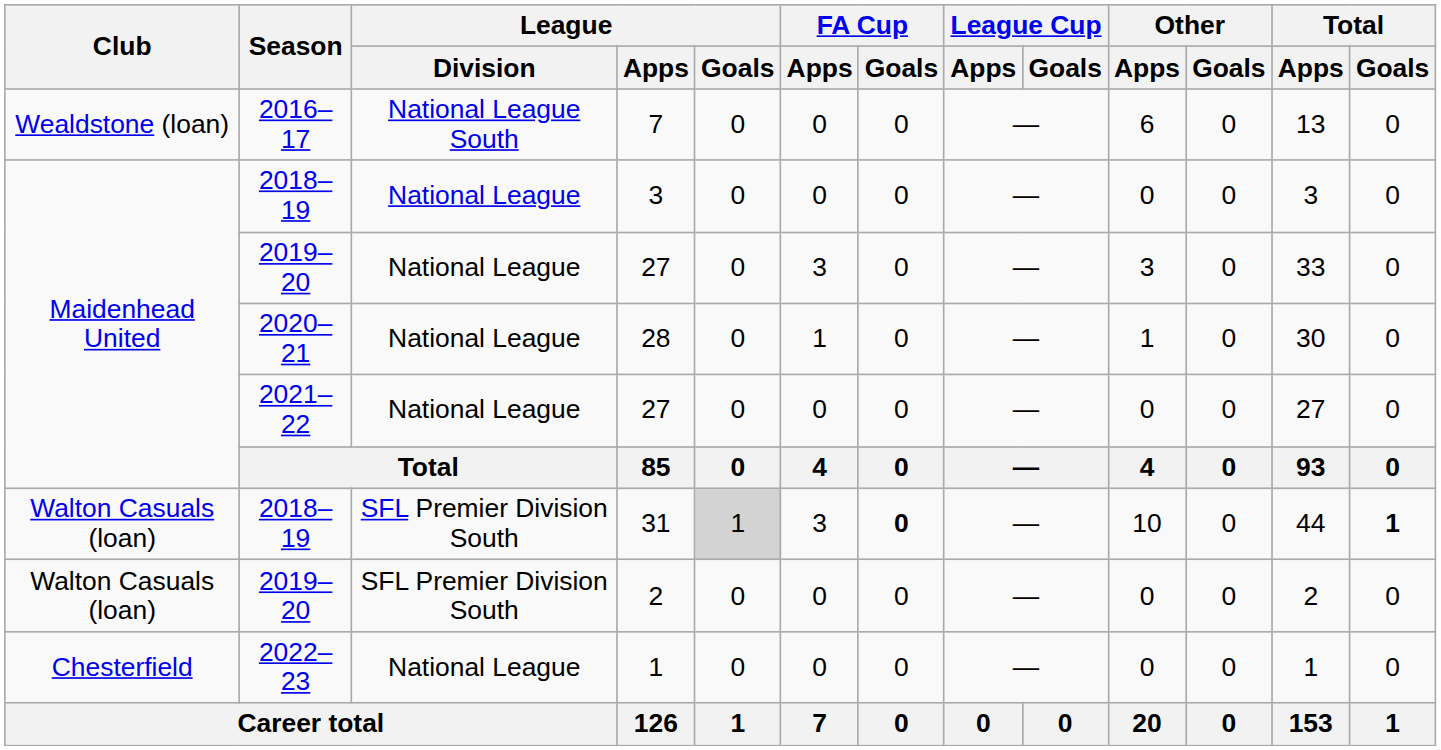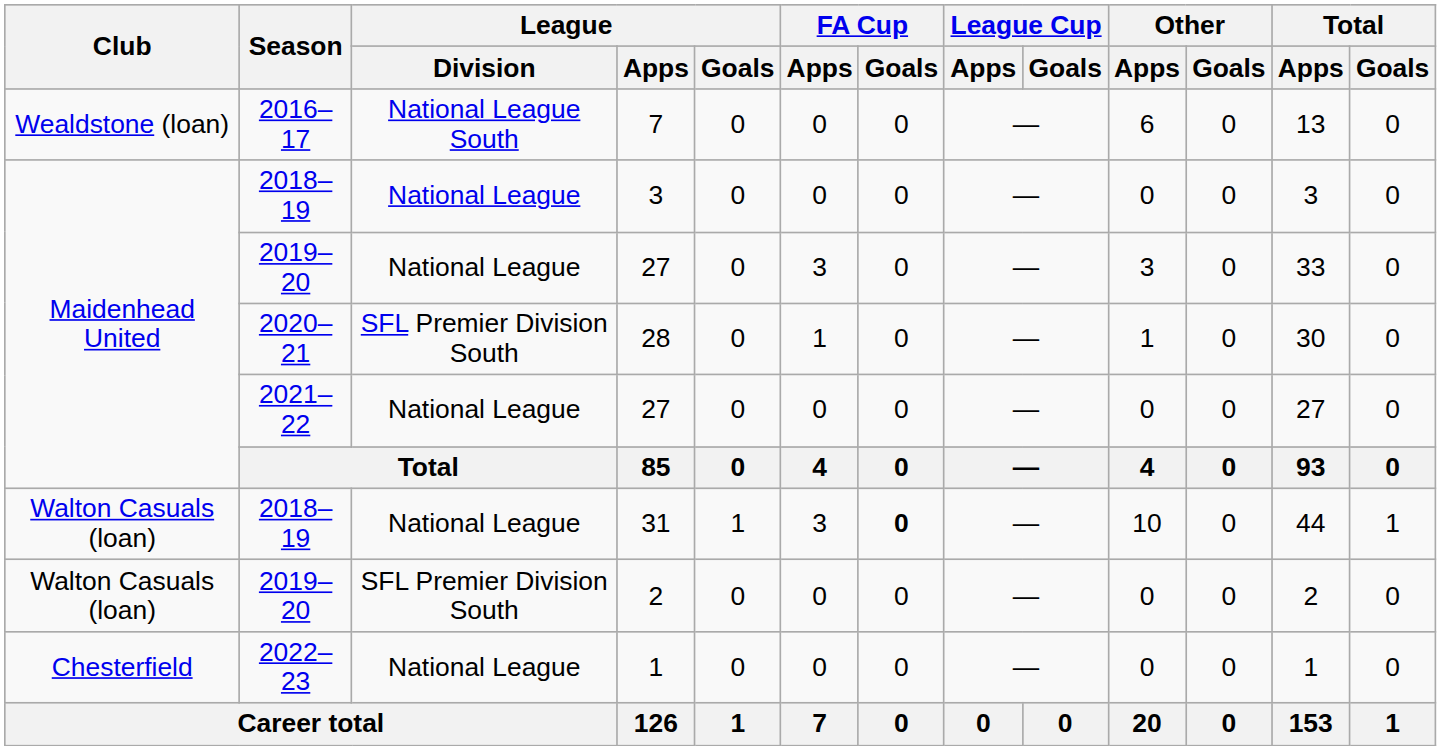 <table class="wikitable" style="text-align: center;">
 <tr>
 <th rowspan=2>Club</th>
 <th rowspan=2>Season</th>
 <th colspan=3>League</th>
 <th colspan=2><a href='#'>FA Cup</a></th>
 <th colspan=2><a href='#'>League Cup</a></th>
 <th colspan=2>Other</th>
 <th colspan=2>Total</th>
 </tr>
 <tr>
 <th>Division</th>
 <th>Apps</th>
 <th>Goals</th>
 <th>Apps</th>
 <th>Goals</th>
 <th>Apps</th>
 <th>Goals</th>
 <th>Apps</th>
 <th>Goals</th>
 <th>Apps</th>
 <th>Goals</th>
 </tr>
 <tr>
 <td rowspan="1"><a href='#'>Wealdstone</a> (loan)</td>
 <td><a href='#'>2016–17</a></td>
 <td><a href='#'>National League South</a></td>
 <td>7</td>
 <td>0</td>
 <td>0</td>
 <td>0</td>
 <td colspan=2>—</td>
 <td>6</td>
 <td>0</td>
 <td>13</td>
 <td>0</td>
 </tr>
 <tr>
 <td rowspan="5"><a href='#'>Maidenhead United</a></td>
 <td><a href='#'>2018–19</a></td>
 <td><a href='#'>National League</a></td>
 <td>3</td>
 <td>0</td>
 <td>0</td>
 <td>0</td>
 <td colspan=2>—</td>
 <td>0</td>
 <td>0</td>
 <td>3</td>
 <td>0</td>
 </tr>
 <tr>
 <td><a href='#'>2019–20</a></td>
 <td>National League</td>
 <td>27</td>
 <td>0</td>
 <td>3</td>
 <td>0</td>
 <td colspan=2>—</td>
 <td>3</td>
 <td>0</td>
 <td>33</td>
 <td>0</td>
 </tr>
 <tr>
 <td><a href='#'>2020–21</a></td>
-<td>National League</td>
+<td><a href='#'>SFL</a> Premier Division South</td>
 <td>28</td>
 <td>0</td>
 <td>1</td>
 <td>0</td>
 <td colspan=2>—</td>
 <td>1</td>
 <td>0</td>
 <td>30</td>
 <td>0</td>
 </tr>
 <tr>
 <td><a href='#'>2021–22</a></td>
 <td>National League</td>
 <td>27</td>
 <td>0</td>
 <td>0</td>
 <td>0</td>
 <td colspan=2>—</td>
 <td>0</td>
 <td>0</td>
 <td>27</td>
 <td>0</td>
 </tr>
 <tr>
 <th colspan="2">Total</th>
 <th>85</th>
 <th>0</th>
 <th>4</th>
 <th>0</th>
 <th colspan=2>—</th>
 <th>4</th>
 <th>0</th>
 <th>93</th>
 <th>0</th>
 </tr>
 <tr>
 <td><a href='#'>Walton Casuals</a> (loan)</td>
 <td><a href='#'>2018–19</a></td>
-<td><a href='#'>SFL</a> Premier Division South</td>
+<td>National League</td>
 <td>31</td>
-<td style="background: lightgrey;">1</td>
+<td>1</td>
 <td>3</td>
 <td><strong>0</strong></td>
 <td colspan=2>—</td>
 <td>10</td>
 <td>0</td>
 <td>44</td>
-<td><strong>1</strong></td>
+<td>1</td>
 </tr>
 <tr>
 <td>Walton Casuals (loan)</td>
 <td><a href='#'>2019–20</a></td>
 <td>SFL Premier Division South</td>
 <td>2</td>
 <td>0</td>
 <td>0</td>
 <td>0</td>
 <td colspan=2>—</td>
 <td>0</td>
 <td>0</td>
 <td>2</td>
 <td>0</td>
 </tr>
 <tr>
 <td rowspan="1"><a href='#'>Chesterfield</a></td>
 <td><a href='#'>2022–23</a></td>
 <td>National League</td>
 <td>1</td>
 <td>0</td>
 <td>0</td>
 <td>0</td>
 <td colspan=2>—</td>
 <td>0</td>
 <td>0</td>
 <td>1</td>
 <td>0</td>
 </tr>
 <tr>
 <th colspan="3">Career total</th>
 <th>126</th>
 <th>1</th>
 <th>7</th>
 <th>0</th>
 <th>0</th>
 <th>0</th>
 <th>20</th>
 <th>0</th>
 <th>153</th>
 <th>1</th>
 </tr>
 </table>
